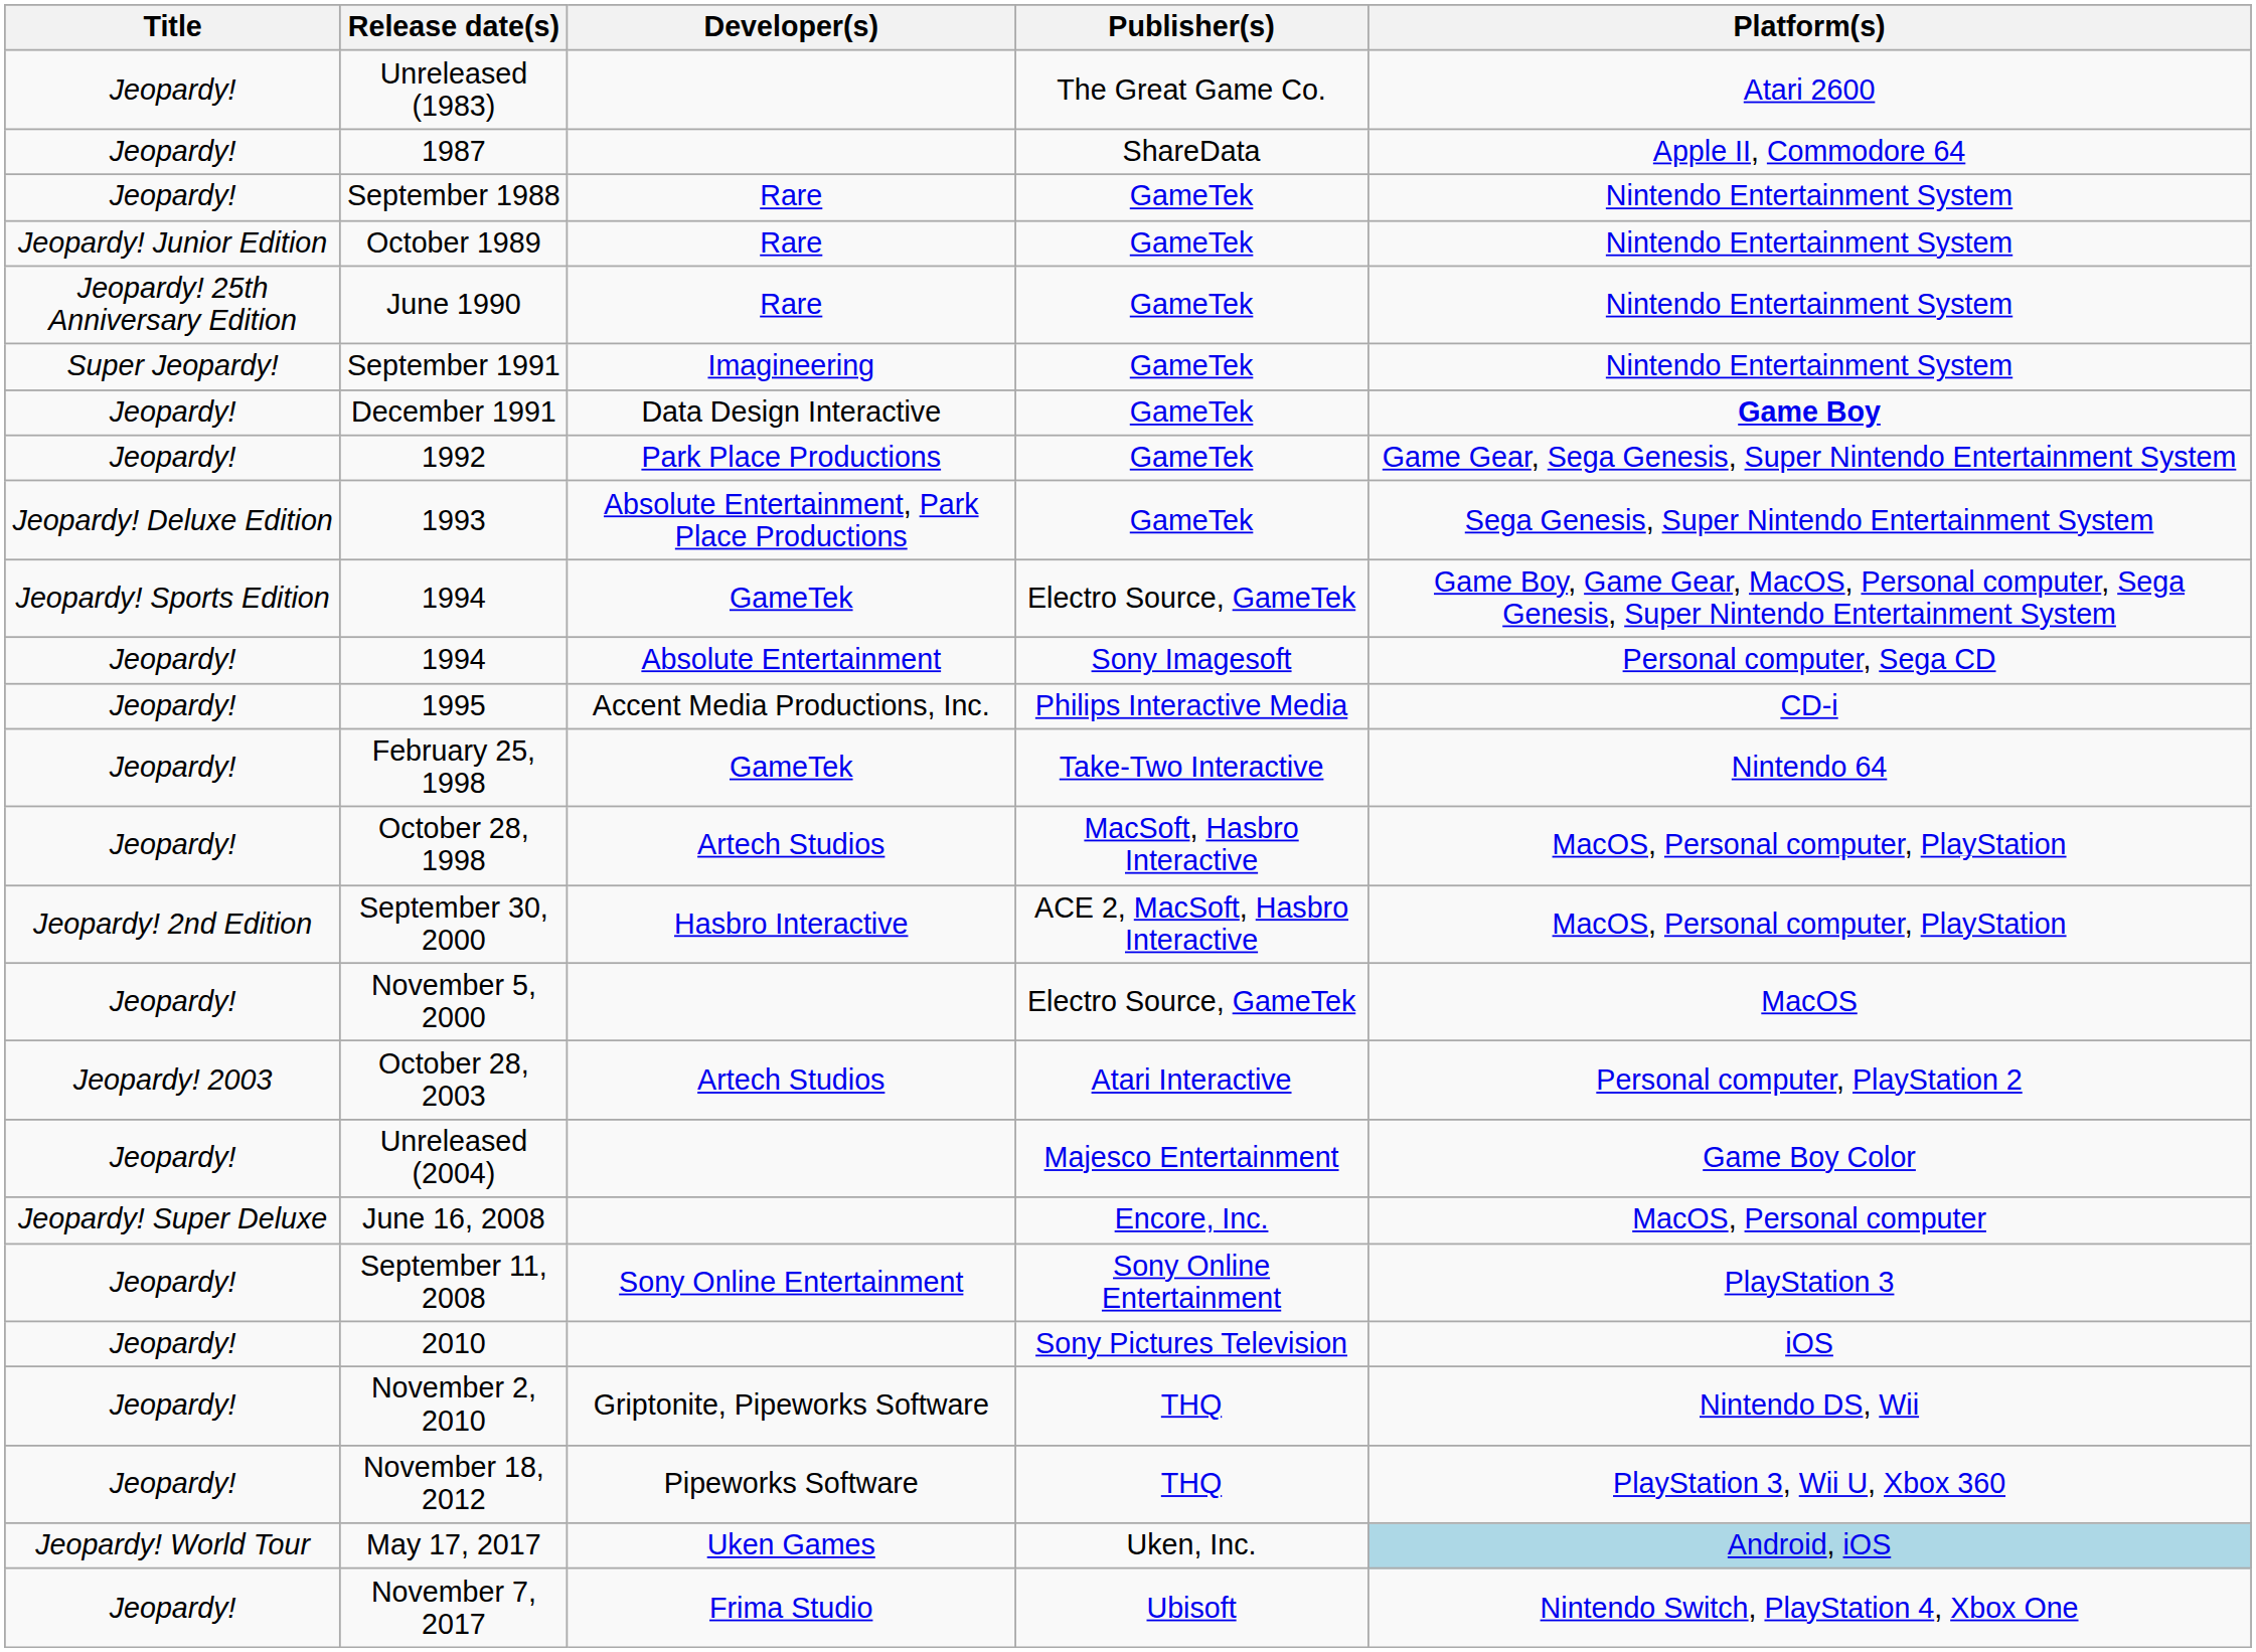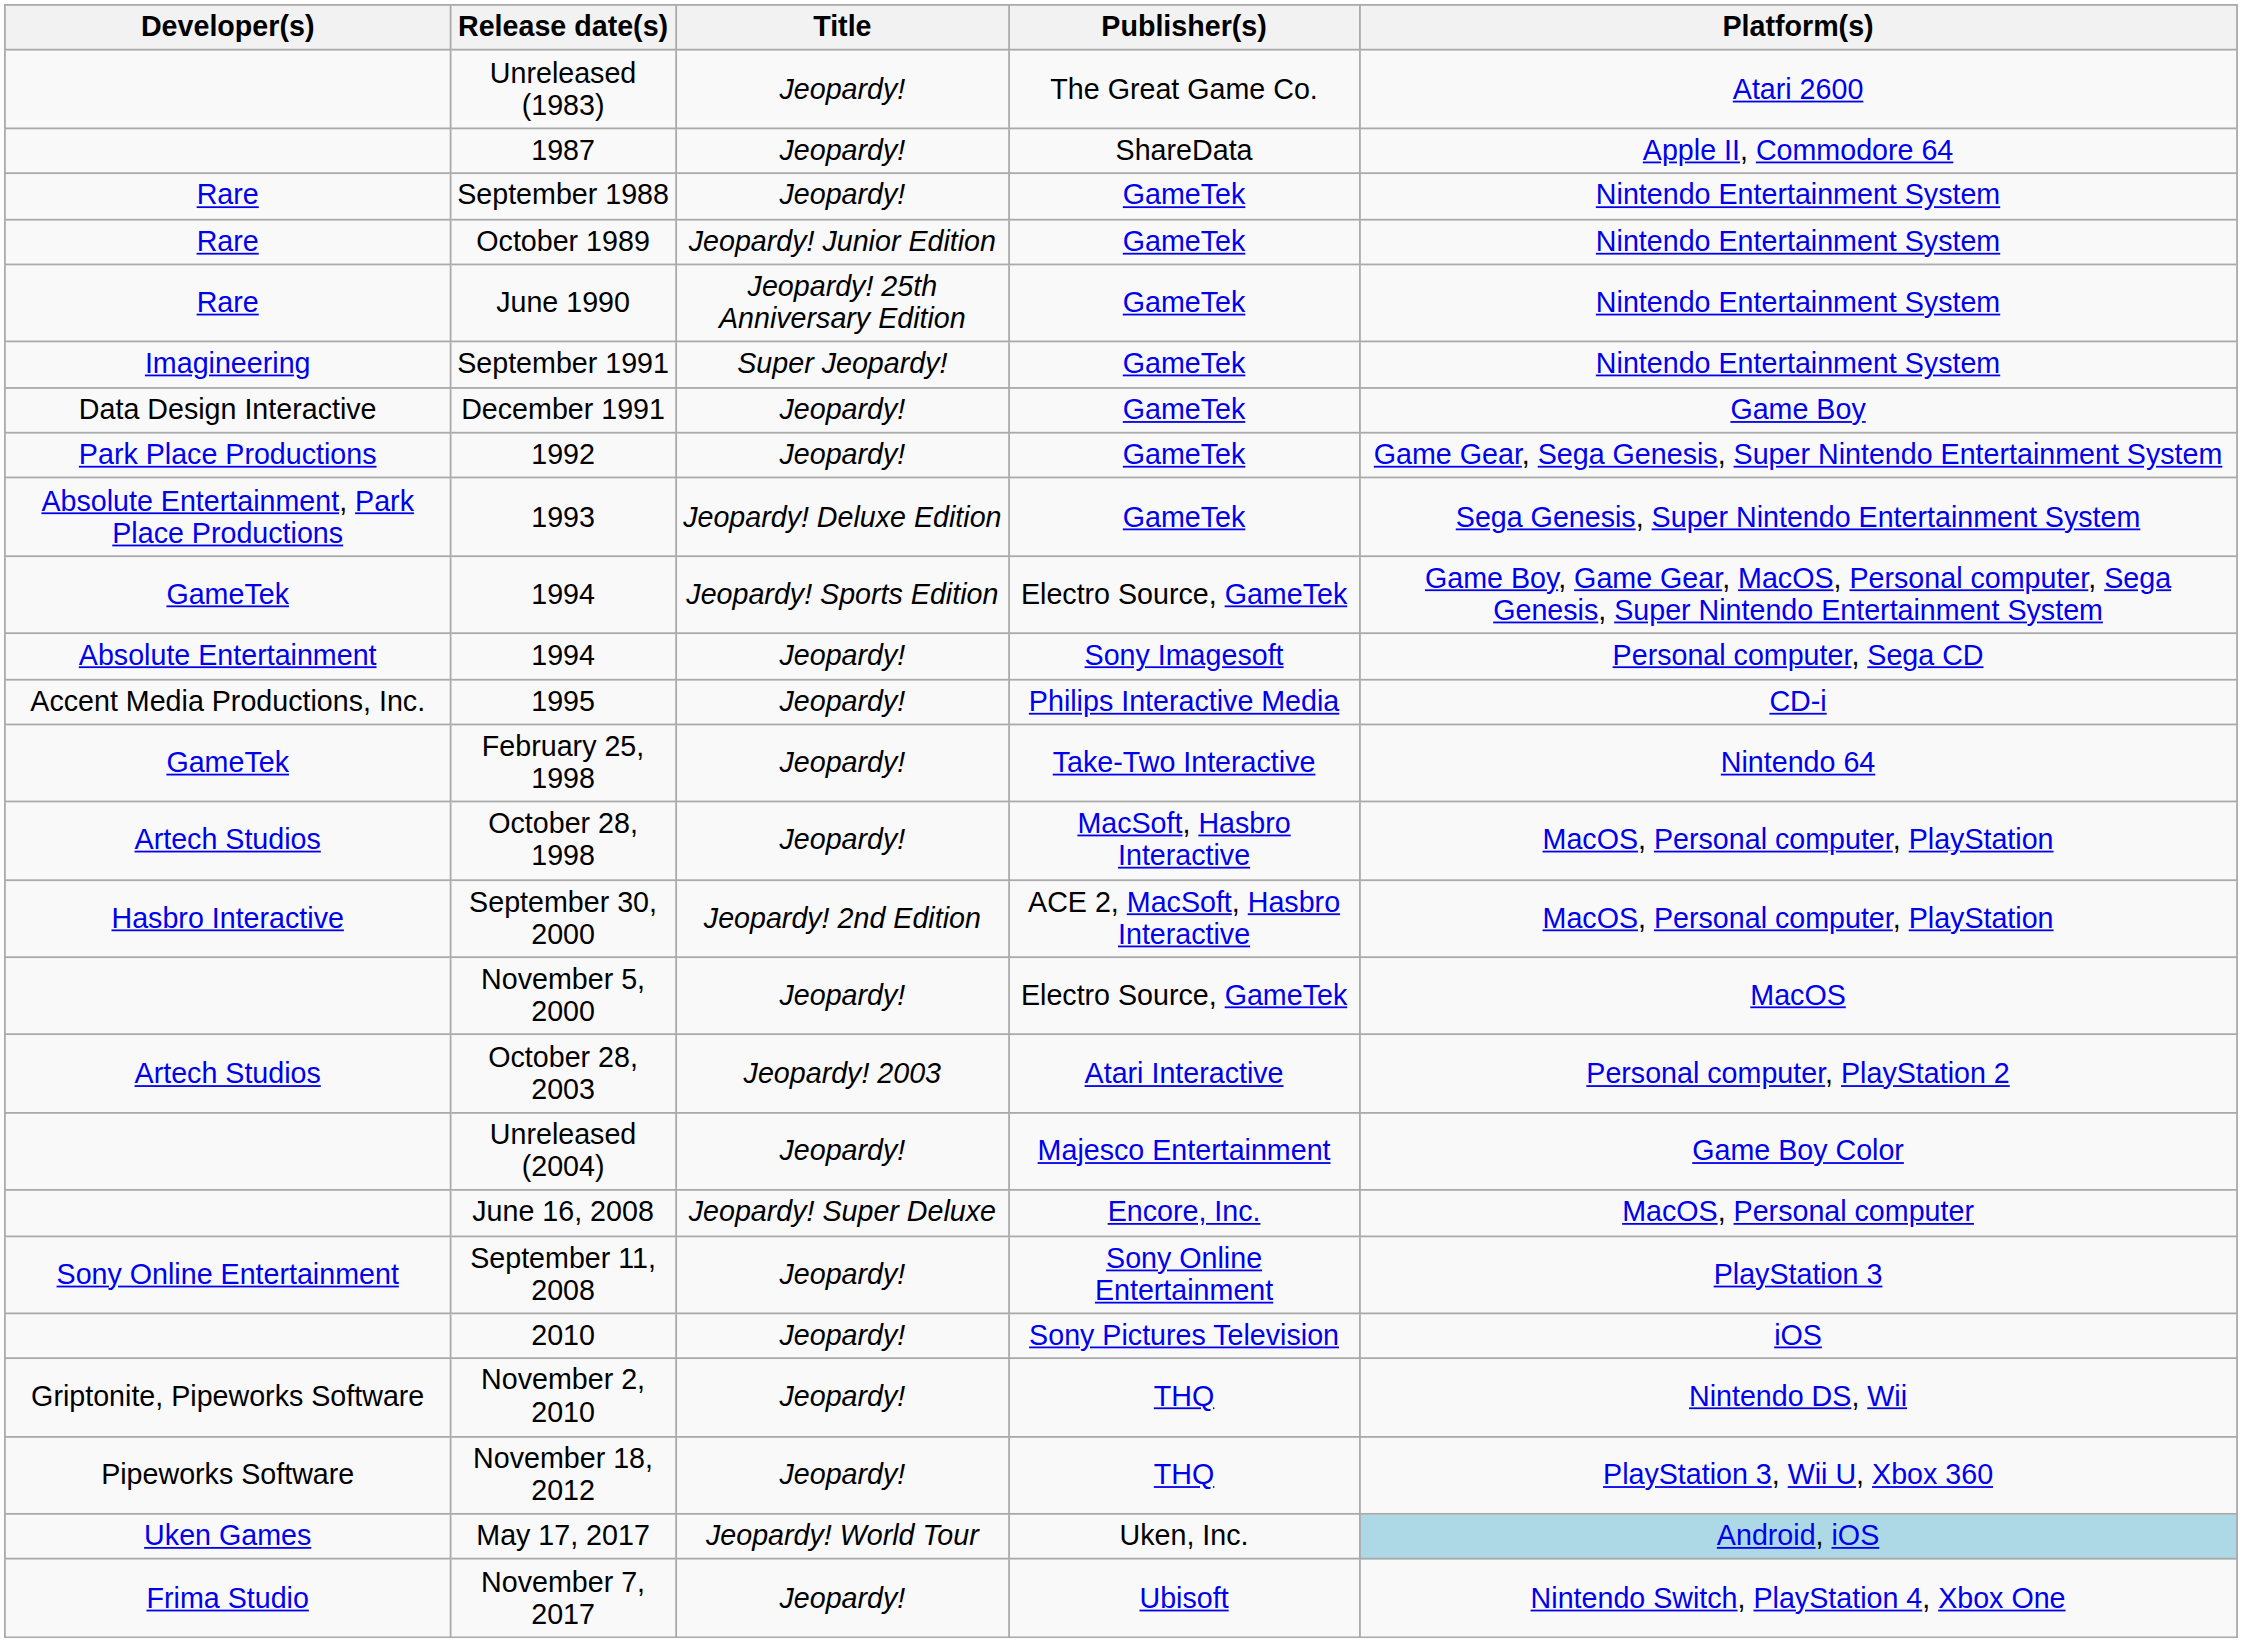 <table class="wikitable plainrowheaders" style="text-align: center;">
 <tr>
+<th scope="col">Developer(s)</th>
+<th scope="col">Release date(s)</th>
 <th scope="col">Title</th>
-<th scope="col">Release date(s)</th>
-<th scope="col">Developer(s)</th>
 <th scope="col">Publisher(s)</th>
 <th scope="col">Platform(s)</th>
 </tr>
 <tr>
+<td></td>
+<td>Unreleased (1983)</td>
 <td><em>Jeopardy!</em></td>
-<td>Unreleased (1983)</td>
-<td></td>
 <td>The Great Game Co.</td>
 <td><a href='#'>Atari 2600</a></td>
 </tr>
 <tr>
+<td></td>
+<td>1987</td>
 <td><em>Jeopardy!</em></td>
-<td>1987</td>
-<td></td>
 <td>ShareData</td>
 <td><a href='#'>Apple II</a>, <a href='#'>Commodore 64</a></td>
 </tr>
 <tr>
+<td><a href='#'>Rare</a></td>
+<td>September 1988</td>
 <td><em>Jeopardy!</em></td>
-<td>September 1988</td>
-<td><a href='#'>Rare</a></td>
 <td><a href='#'>GameTek</a></td>
 <td><a href='#'>Nintendo Entertainment System</a></td>
 </tr>
 <tr>
+<td><a href='#'>Rare</a></td>
+<td>October 1989</td>
 <td><em>Jeopardy! Junior Edition</em></td>
-<td>October 1989</td>
-<td><a href='#'>Rare</a></td>
 <td><a href='#'>GameTek</a></td>
 <td><a href='#'>Nintendo Entertainment System</a></td>
 </tr>
 <tr>
+<td><a href='#'>Rare</a></td>
+<td>June 1990</td>
 <td><em>Jeopardy! 25th Anniversary Edition</em></td>
-<td>June 1990</td>
-<td><a href='#'>Rare</a></td>
 <td><a href='#'>GameTek</a></td>
 <td><a href='#'>Nintendo Entertainment System</a></td>
 </tr>
 <tr>
+<td><a href='#'>Imagineering</a></td>
+<td>September 1991</td>
 <td><em>Super Jeopardy!</em></td>
-<td>September 1991</td>
-<td><a href='#'>Imagineering</a></td>
 <td><a href='#'>GameTek</a></td>
 <td><a href='#'>Nintendo Entertainment System</a></td>
 </tr>
 <tr>
+<td>Data Design Interactive</td>
+<td>December 1991</td>
 <td><em>Jeopardy!</em></td>
-<td>December 1991</td>
-<td>Data Design Interactive</td>
 <td><a href='#'>GameTek</a></td>
-<td><strong><a href='#'>Game Boy</a></strong></td>
+<td><a href='#'>Game Boy</a></td>
 </tr>
 <tr>
+<td><a href='#'>Park Place Productions</a></td>
+<td>1992</td>
 <td><em>Jeopardy!</em></td>
-<td>1992</td>
-<td><a href='#'>Park Place Productions</a></td>
 <td><a href='#'>GameTek</a></td>
 <td><a href='#'>Game Gear</a>, <a href='#'>Sega Genesis</a>, <a href='#'>Super Nintendo Entertainment System</a></td>
 </tr>
 <tr>
+<td><a href='#'>Absolute Entertainment</a>, <a href='#'>Park Place Productions</a></td>
+<td>1993</td>
 <td><em>Jeopardy! Deluxe Edition</em></td>
-<td>1993</td>
-<td><a href='#'>Absolute Entertainment</a>, <a href='#'>Park Place Productions</a></td>
 <td><a href='#'>GameTek</a></td>
 <td><a href='#'>Sega Genesis</a>, <a href='#'>Super Nintendo Entertainment System</a></td>
 </tr>
 <tr>
+<td><a href='#'>GameTek</a></td>
+<td>1994</td>
 <td><em>Jeopardy! Sports Edition</em></td>
-<td>1994</td>
-<td><a href='#'>GameTek</a></td>
 <td>Electro Source, <a href='#'>GameTek</a></td>
 <td><a href='#'>Game Boy</a>, <a href='#'>Game Gear</a>, <a href='#'>MacOS</a>, <a href='#'>Personal computer</a>, <a href='#'>Sega Genesis</a>, <a href='#'>Super Nintendo Entertainment System</a></td>
 </tr>
 <tr>
+<td><a href='#'>Absolute Entertainment</a></td>
+<td>1994</td>
 <td><em>Jeopardy!</em></td>
-<td>1994</td>
-<td><a href='#'>Absolute Entertainment</a></td>
 <td><a href='#'>Sony Imagesoft</a></td>
 <td><a href='#'>Personal computer</a>, <a href='#'>Sega CD</a></td>
 </tr>
 <tr>
+<td>Accent Media Productions, Inc.</td>
+<td>1995</td>
 <td><em>Jeopardy!</em></td>
-<td>1995</td>
-<td>Accent Media Productions, Inc.</td>
 <td><a href='#'>Philips Interactive Media</a></td>
 <td><a href='#'>CD-i</a></td>
 </tr>
 <tr>
+<td><a href='#'>GameTek</a></td>
+<td>February 25, 1998</td>
 <td><em>Jeopardy!</em></td>
-<td>February 25, 1998</td>
-<td><a href='#'>GameTek</a></td>
 <td><a href='#'>Take-Two Interactive</a></td>
 <td><a href='#'>Nintendo 64</a></td>
 </tr>
 <tr>
+<td><a href='#'>Artech Studios</a></td>
+<td>October 28, 1998</td>
 <td><em>Jeopardy!</em></td>
-<td>October 28, 1998</td>
-<td><a href='#'>Artech Studios</a></td>
 <td><a href='#'>MacSoft</a>, <a href='#'>Hasbro Interactive</a></td>
 <td><a href='#'>MacOS</a>, <a href='#'>Personal computer</a>, <a href='#'>PlayStation</a></td>
 </tr>
 <tr>
+<td><a href='#'>Hasbro Interactive</a></td>
+<td>September 30, 2000</td>
 <td><em>Jeopardy! 2nd Edition</em></td>
-<td>September 30, 2000</td>
-<td><a href='#'>Hasbro Interactive</a></td>
 <td>ACE 2, <a href='#'>MacSoft</a>, <a href='#'>Hasbro Interactive</a></td>
 <td><a href='#'>MacOS</a>, <a href='#'>Personal computer</a>, <a href='#'>PlayStation</a></td>
 </tr>
 <tr>
+<td></td>
+<td>November 5, 2000</td>
 <td><em>Jeopardy!</em></td>
-<td>November 5, 2000</td>
-<td></td>
 <td>Electro Source, <a href='#'>GameTek</a></td>
 <td><a href='#'>MacOS</a></td>
 </tr>
 <tr>
+<td><a href='#'>Artech Studios</a></td>
+<td>October 28, 2003</td>
 <td><em>Jeopardy! 2003</em></td>
-<td>October 28, 2003</td>
-<td><a href='#'>Artech Studios</a></td>
 <td><a href='#'>Atari Interactive</a></td>
 <td><a href='#'>Personal computer</a>, <a href='#'>PlayStation 2</a></td>
 </tr>
 <tr>
+<td></td>
+<td>Unreleased (2004)</td>
 <td><em>Jeopardy!</em></td>
-<td>Unreleased (2004)</td>
-<td></td>
 <td><a href='#'>Majesco Entertainment</a></td>
 <td><a href='#'>Game Boy Color</a></td>
 </tr>
 <tr>
+<td></td>
+<td>June 16, 2008</td>
 <td><em>Jeopardy! Super Deluxe</em></td>
-<td>June 16, 2008</td>
-<td></td>
 <td><a href='#'>Encore, Inc.</a></td>
 <td><a href='#'>MacOS</a>, <a href='#'>Personal computer</a></td>
 </tr>
 <tr>
+<td><a href='#'>Sony Online Entertainment</a></td>
+<td>September 11, 2008</td>
 <td><em>Jeopardy!</em></td>
-<td>September 11, 2008</td>
-<td><a href='#'>Sony Online Entertainment</a></td>
 <td><a href='#'>Sony Online Entertainment</a></td>
 <td><a href='#'>PlayStation 3</a></td>
 </tr>
 <tr>
+<td></td>
+<td>2010</td>
 <td><em>Jeopardy!</em></td>
-<td>2010</td>
-<td></td>
 <td><a href='#'>Sony Pictures Television</a></td>
 <td><a href='#'>iOS</a></td>
 </tr>
 <tr>
+<td>Griptonite, Pipeworks Software</td>
+<td>November 2, 2010</td>
 <td><em>Jeopardy!</em></td>
-<td>November 2, 2010</td>
-<td>Griptonite, Pipeworks Software</td>
 <td><a href='#'>THQ</a></td>
 <td><a href='#'>Nintendo DS</a>, <a href='#'>Wii</a></td>
 </tr>
 <tr>
+<td>Pipeworks Software</td>
+<td>November 18, 2012</td>
 <td><em>Jeopardy!</em></td>
-<td>November 18, 2012</td>
-<td>Pipeworks Software</td>
 <td><a href='#'>THQ</a></td>
 <td><a href='#'>PlayStation 3</a>, <a href='#'>Wii U</a>, <a href='#'>Xbox 360</a></td>
 </tr>
 <tr>
+<td><a href='#'>Uken Games</a></td>
+<td>May 17, 2017</td>
 <td><em>Jeopardy! World Tour</em></td>
-<td>May 17, 2017</td>
-<td><a href='#'>Uken Games</a></td>
 <td>Uken, Inc.</td>
 <td style="background: lightblue;"><a href='#'>Android</a>, <a href='#'>iOS</a></td>
 </tr>
 <tr>
+<td><a href='#'>Frima Studio</a></td>
+<td>November 7, 2017</td>
 <td><em>Jeopardy!</em></td>
-<td>November 7, 2017</td>
-<td><a href='#'>Frima Studio</a></td>
 <td><a href='#'>Ubisoft</a></td>
 <td><a href='#'>Nintendo Switch</a>, <a href='#'>PlayStation 4</a>, <a href='#'>Xbox One</a></td>
 </tr>
 </table>
